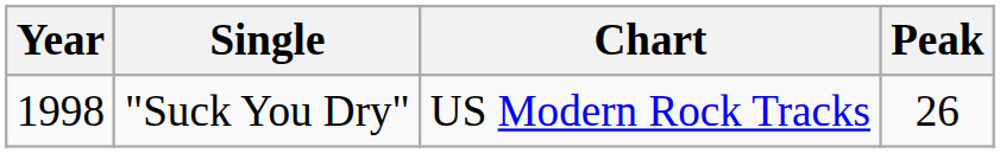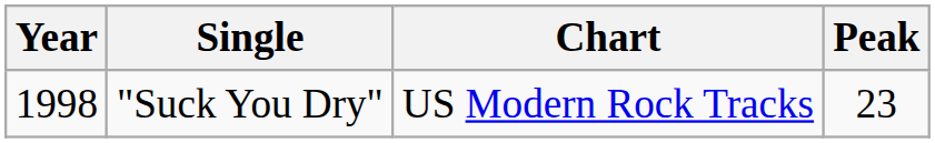 <table class="wikitable">
 <tr>
 <th>Year</th>
 <th>Single</th>
 <th>Chart</th>
 <th>Peak</th>
 </tr>
 <tr>
 <td>1998</td>
 <td>"Suck You Dry"</td>
 <td>US <a href='#'>Modern Rock Tracks</a></td>
-<td align="center">26</td>
+<td align="center">23</td>
 </tr>
 </table>
